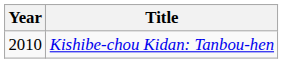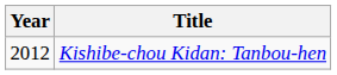 <table class="wikitable">
 <tr>
 <th>Year</th>
 <th>Title</th>
 </tr>
 <tr>
-<td>2010</td>
+<td>2012</td>
 <td><em><a href='#'>Kishibe-chou Kidan: Tanbou-hen</a></em></td>
 </tr>
 </table>
